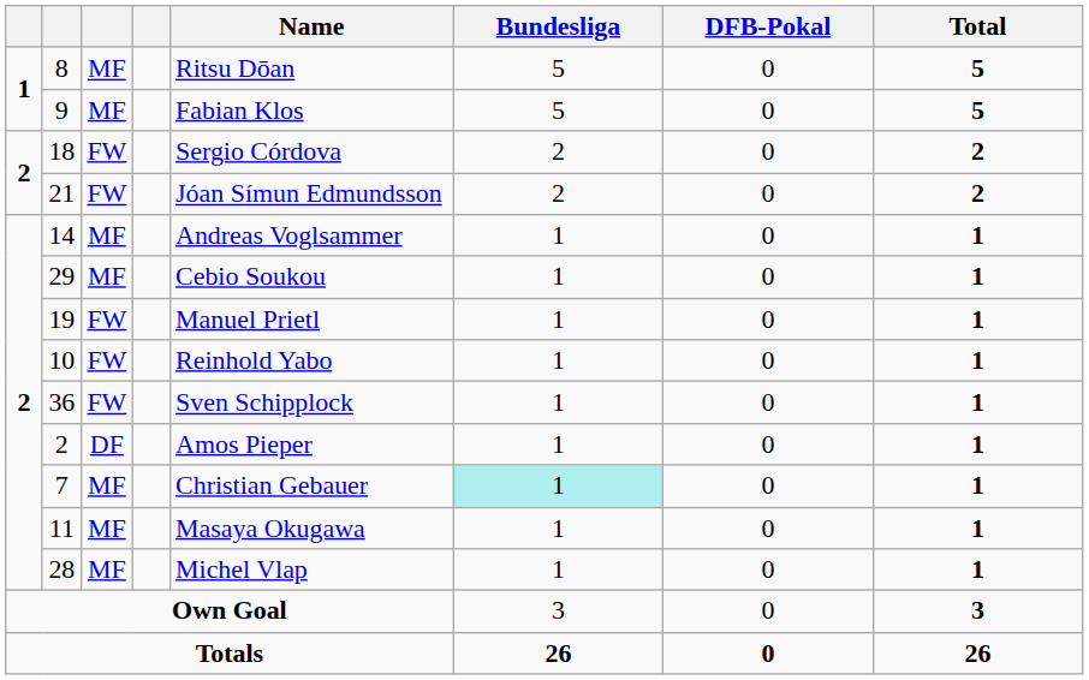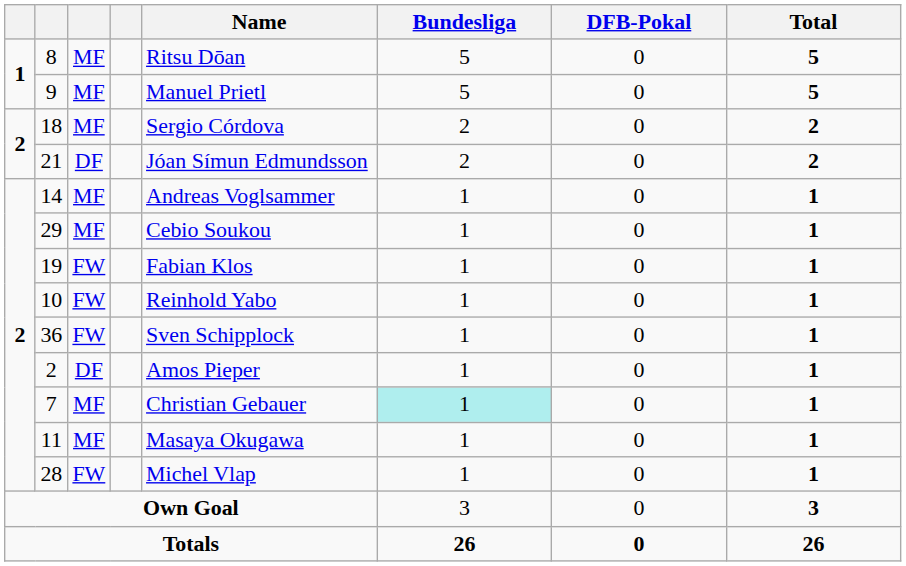 <table class="wikitable" style="text-align:center">
 <tr>
 <th width=15></th>
 <th width=15></th>
 <th width=15></th>
 <th width=15></th>
 <th width=165>Name</th>
 <th width=120><a href='#'>Bundesliga</a></th>
 <th width=120><a href='#'>DFB-Pokal</a></th>
 <th width=120>Total</th>
 </tr>
 <tr>
 <td rowspan="2"><strong>1</strong></td>
 <td>8</td>
 <td><a href='#'>MF</a></td>
 <td></td>
 <td align=left><a href='#'>Ritsu Dōan</a></td>
 <td>5</td>
 <td>0</td>
 <td><strong>5</strong></td>
 </tr>
 <tr>
 <td>9</td>
 <td><a href='#'>MF</a></td>
 <td></td>
-<td align=left><a href='#'>Fabian Klos</a></td>
+<td align=left><a href='#'>Manuel Prietl</a></td>
 <td>5</td>
 <td>0</td>
 <td><strong>5</strong></td>
 </tr>
 <tr>
 <td rowspan="2"><strong>2</strong></td>
 <td>18</td>
-<td><a href='#'>FW</a></td>
+<td><a href='#'>MF</a></td>
 <td></td>
 <td align=left><a href='#'>Sergio Córdova</a></td>
 <td>2</td>
 <td>0</td>
 <td><strong>2</strong></td>
 </tr>
 <tr>
 <td>21</td>
-<td><a href='#'>FW</a></td>
+<td><a href='#'>DF</a></td>
 <td></td>
 <td align="left"><a href='#'>Jóan Símun Edmundsson</a></td>
 <td>2</td>
 <td>0</td>
 <td><strong>2</strong></td>
 </tr>
 <tr>
 <td rowspan="9"><strong>2</strong></td>
 <td>14</td>
 <td><a href='#'>MF</a></td>
 <td></td>
 <td align=left><a href='#'>Andreas Voglsammer</a></td>
 <td>1</td>
 <td>0</td>
 <td><strong>1</strong></td>
 </tr>
 <tr>
 <td>29</td>
 <td><a href='#'>MF</a></td>
 <td></td>
 <td align=left><a href='#'>Cebio Soukou</a></td>
 <td>1</td>
 <td>0</td>
 <td><strong>1</strong></td>
 </tr>
 <tr>
 <td>19</td>
 <td><a href='#'>FW</a></td>
 <td></td>
-<td align=left><a href='#'>Manuel Prietl</a></td>
+<td align=left><a href='#'>Fabian Klos</a></td>
 <td>1</td>
 <td>0</td>
 <td><strong>1</strong></td>
 </tr>
 <tr>
 <td>10</td>
 <td><a href='#'>FW</a></td>
 <td></td>
 <td align=left><a href='#'>Reinhold Yabo</a></td>
 <td>1</td>
 <td>0</td>
 <td><strong>1</strong></td>
 </tr>
 <tr>
 <td>36</td>
 <td><a href='#'>FW</a></td>
 <td></td>
 <td align=left><a href='#'>Sven Schipplock</a></td>
 <td>1</td>
 <td>0</td>
 <td><strong>1</strong></td>
 </tr>
 <tr>
 <td>2</td>
 <td><a href='#'>DF</a></td>
 <td></td>
 <td align=left><a href='#'>Amos Pieper</a></td>
 <td>1</td>
 <td>0</td>
 <td><strong>1</strong></td>
 </tr>
 <tr>
 <td>7</td>
 <td><a href='#'>MF</a></td>
 <td></td>
 <td align=left><a href='#'>Christian Gebauer</a></td>
 <td style="background: paleturquoise;">1</td>
 <td>0</td>
 <td><strong>1</strong></td>
 </tr>
 <tr>
 <td>11</td>
 <td><a href='#'>MF</a></td>
 <td></td>
 <td align=left><a href='#'>Masaya Okugawa</a></td>
 <td>1</td>
 <td>0</td>
 <td><strong>1</strong></td>
 </tr>
 <tr>
 <td>28</td>
-<td><a href='#'>MF</a></td>
+<td><a href='#'>FW</a></td>
 <td></td>
 <td align=left><a href='#'>Michel Vlap</a></td>
 <td>1</td>
 <td>0</td>
 <td><strong>1</strong></td>
 </tr>
 <tr>
 <td colspan="5"><strong>Own Goal</strong></td>
 <td>3</td>
 <td>0</td>
 <td><strong>3</strong></td>
 </tr>
 <tr>
 <td colspan="5"><strong>Totals</strong></td>
 <td><strong>26</strong></td>
 <td><strong>0</strong></td>
 <td><strong>26</strong></td>
 </tr>
 </table>
